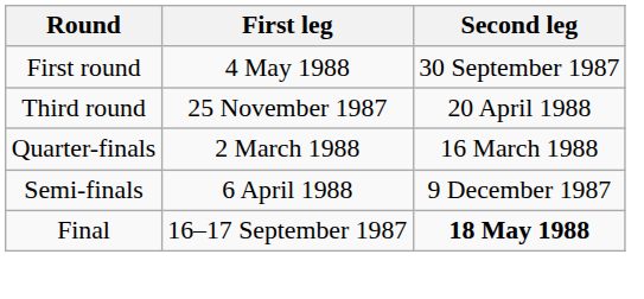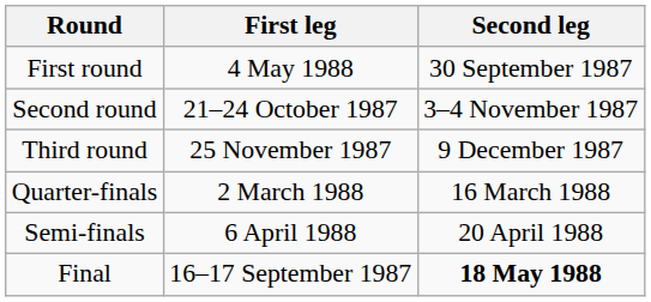 <table class="wikitable" style="text-align:center">
 <tr>
 <th>Round</th>
 <th>First leg</th>
 <th>Second leg</th>
 </tr>
 <tr>
 <td>First round</td>
 <td>4 May 1988</td>
 <td>30 September 1987</td>
 </tr>
 <tr>
+<td>Second round</td>
+<td>21–24 October 1987</td>
+<td>3–4 November 1987</td>
+</tr>
+<tr>
 <td>Third round</td>
 <td>25 November 1987</td>
-<td>20 April 1988</td>
+<td>9 December 1987</td>
 </tr>
 <tr>
 <td>Quarter-finals</td>
 <td>2 March 1988</td>
 <td>16 March 1988</td>
 </tr>
 <tr>
 <td>Semi-finals</td>
 <td>6 April 1988</td>
-<td>9 December 1987</td>
+<td>20 April 1988</td>
 </tr>
 <tr>
 <td>Final</td>
 <td>16–17 September 1987</td>
 <td><strong>18 May 1988</strong></td>
 </tr>
 </table>
